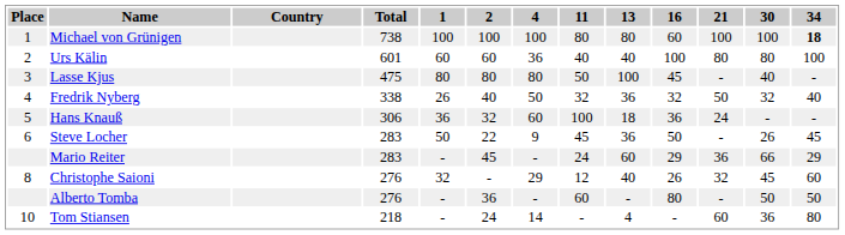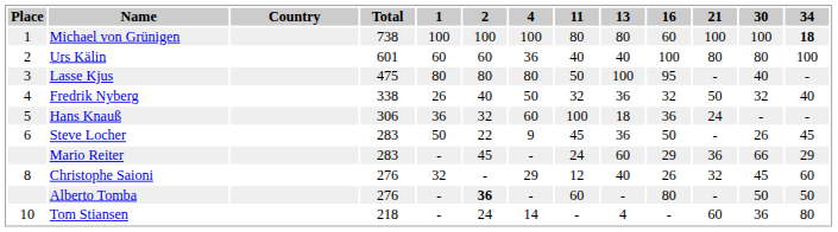 <table border="0" style="border: 1px solid #999; background-color:#FFFFFF; text-align:center; font-size:86%; line-height:15px;">
 <tr align="center" bgcolor="#CCCCCC">
 <th width=35>Place</th>
 <th width=170>Name</th>
 <th width=120>Country</th>
 <th width=50>Total</th>
 <th width=40>1</th>
 <th width=40>2</th>
 <th width=40>4</th>
 <th width=40>11</th>
 <th width=40>13</th>
 <th width=40>16</th>
 <th width=40>21</th>
 <th width=40>30</th>
 <th width=40>34</th>
 </tr>
 <tr bgcolor="#EFEFEF">
 <td>1</td>
 <td align="left"><a href='#'>Michael von Grünigen</a></td>
 <td align="left"> </td>
 <td>738</td>
 <td>100</td>
 <td>100</td>
 <td>100</td>
 <td>80</td>
 <td>80</td>
 <td>60</td>
 <td>100</td>
 <td>100</td>
 <td><strong>18</strong></td>
 </tr>
 <tr>
 <td>2</td>
 <td align="left"><a href='#'>Urs Kälin</a></td>
 <td align="left"> </td>
 <td>601</td>
 <td>60</td>
 <td>60</td>
 <td>36</td>
 <td>40</td>
 <td>40</td>
 <td>100</td>
 <td>80</td>
 <td>80</td>
 <td>100</td>
 </tr>
 <tr bgcolor="#EFEFEF">
 <td>3</td>
 <td align="left"><a href='#'>Lasse Kjus</a></td>
 <td align="left"></td>
 <td>475</td>
 <td>80</td>
 <td>80</td>
 <td>80</td>
 <td>50</td>
 <td>100</td>
-<td>45</td>
+<td>95</td>
 <td>-</td>
 <td>40</td>
 <td>-</td>
 </tr>
 <tr>
 <td>4</td>
 <td align="left"><a href='#'>Fredrik Nyberg</a></td>
 <td align="left"></td>
 <td>338</td>
 <td>26</td>
 <td>40</td>
 <td>50</td>
 <td>32</td>
 <td>36</td>
 <td>32</td>
 <td>50</td>
 <td>32</td>
 <td>40</td>
 </tr>
 <tr bgcolor="#EFEFEF">
 <td>5</td>
 <td align="left"><a href='#'>Hans Knauß</a></td>
 <td align="left"></td>
 <td>306</td>
 <td>36</td>
 <td>32</td>
 <td>60</td>
 <td>100</td>
 <td>18</td>
 <td>36</td>
 <td>24</td>
 <td>-</td>
 <td>-</td>
 </tr>
 <tr>
 <td>6</td>
 <td align="left"><a href='#'>Steve Locher</a></td>
 <td align="left"> </td>
 <td>283</td>
 <td>50</td>
 <td>22</td>
 <td>9</td>
 <td>45</td>
 <td>36</td>
 <td>50</td>
 <td>-</td>
 <td>26</td>
 <td>45</td>
 </tr>
 <tr bgcolor="#EFEFEF">
 <td></td>
 <td align="left"><a href='#'>Mario Reiter</a></td>
 <td align="left"></td>
 <td>283</td>
 <td>-</td>
 <td>45</td>
 <td>-</td>
 <td>24</td>
 <td>60</td>
 <td>29</td>
 <td>36</td>
 <td>66</td>
 <td>29</td>
 </tr>
 <tr>
 <td>8</td>
 <td align="left"><a href='#'>Christophe Saioni</a></td>
 <td align="left"></td>
 <td>276</td>
 <td>32</td>
 <td>-</td>
 <td>29</td>
 <td>12</td>
 <td>40</td>
 <td>26</td>
 <td>32</td>
 <td>45</td>
 <td>60</td>
 </tr>
 <tr bgcolor="#EFEFEF">
 <td></td>
 <td align="left"><a href='#'>Alberto Tomba</a></td>
 <td align="left"></td>
 <td>276</td>
 <td>-</td>
-<td>36</td>
+<td><strong>36</strong></td>
 <td>-</td>
 <td>60</td>
 <td>-</td>
 <td>80</td>
 <td>-</td>
 <td>50</td>
 <td>50</td>
 </tr>
 <tr>
 <td>10</td>
 <td align="left"><a href='#'>Tom Stiansen</a></td>
 <td align="left"></td>
 <td>218</td>
 <td>-</td>
 <td>24</td>
 <td>14</td>
 <td>-</td>
 <td>4</td>
 <td>-</td>
 <td>60</td>
 <td>36</td>
 <td>80</td>
 </tr>
 </table>
